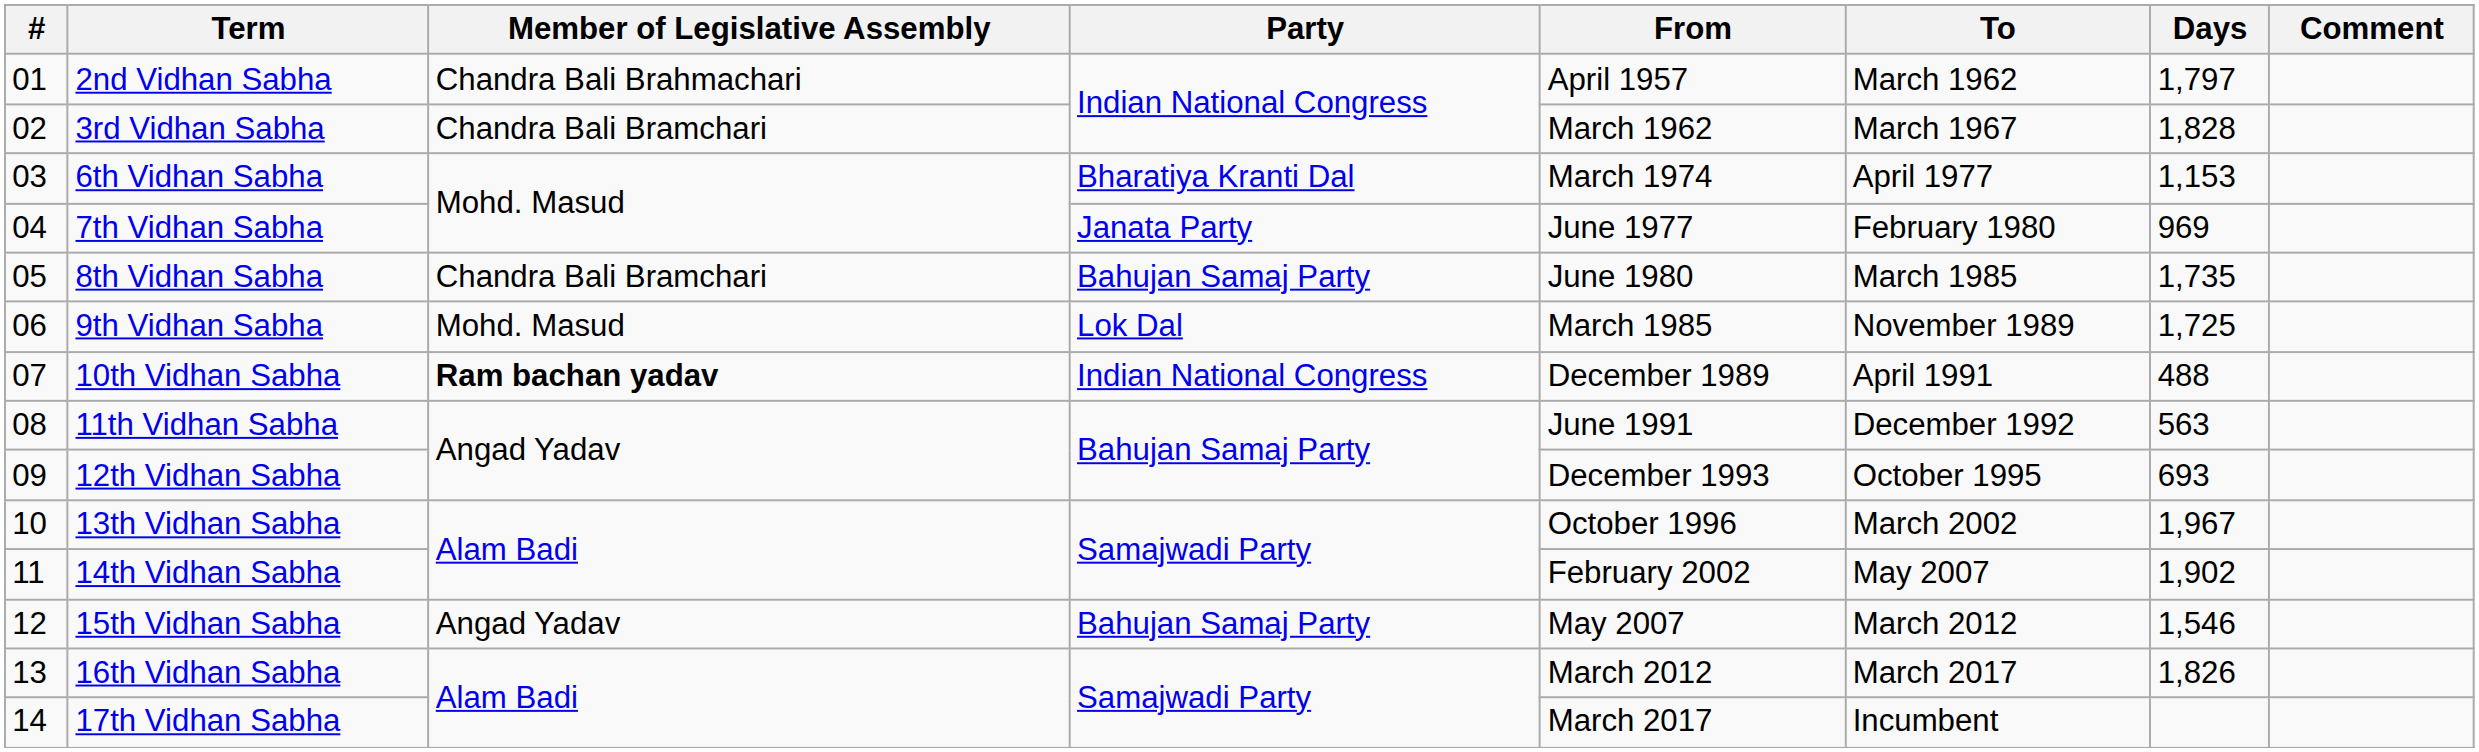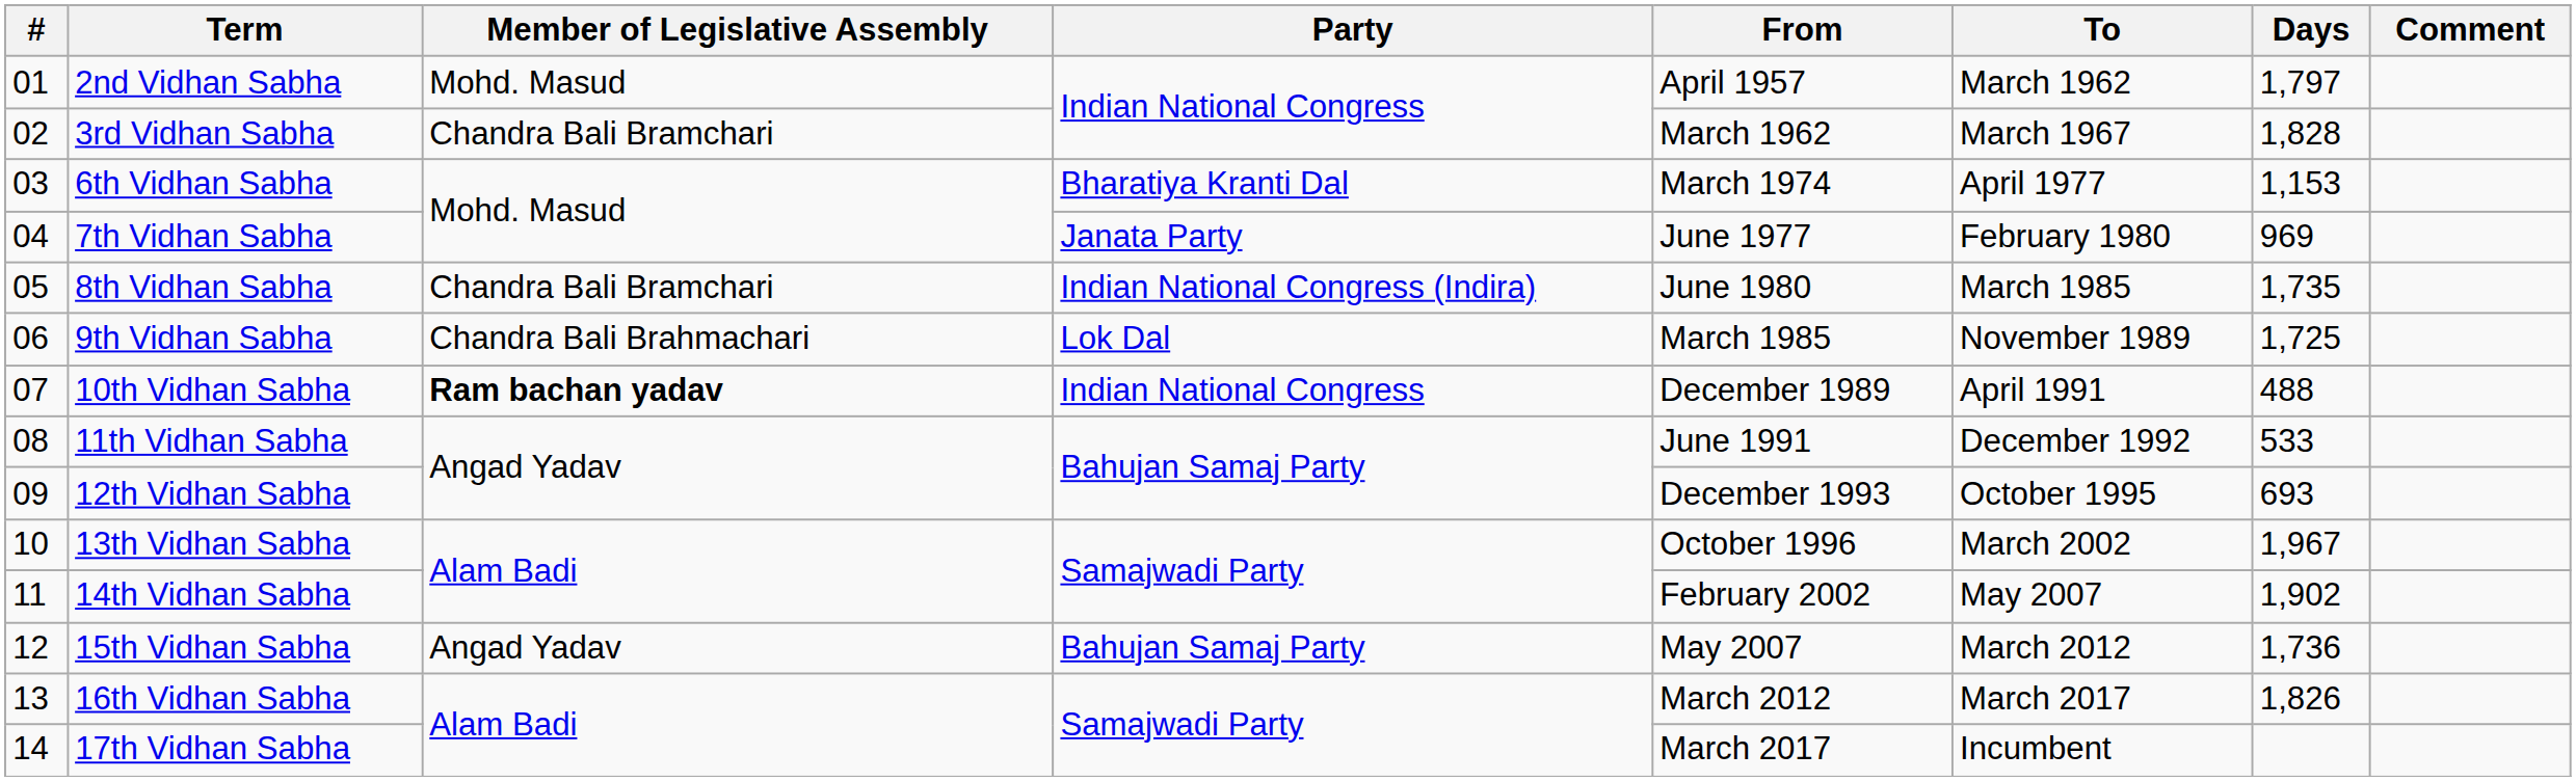 <table class="wikitable plainrowheaders sortable" width="80%" style="font-size: x-big;">
 <tr>
 <th Scope=col>#</th>
 <th scope=col>Term</th>
 <th scope=col>Member of Legislative Assembly</th>
 <th scope=col>Party</th>
 <th scope=col>From</th>
 <th scope=col>To</th>
 <th scope=col>Days</th>
 <th scope=col>Comment</th>
 </tr>
 <tr>
 <td>01</td>
 <td><a href='#'>2nd Vidhan Sabha</a></td>
-<td>Chandra Bali Brahmachari</td>
+<td>Mohd. Masud</td>
 <td rowspan="2"><a href='#'>Indian National Congress</a></td>
 <td>April 1957</td>
 <td>March 1962</td>
 <td>1,797</td>
 <td></td>
 </tr>
 <tr>
 <td>02</td>
 <td><a href='#'>3rd Vidhan Sabha</a></td>
 <td>Chandra Bali Bramchari</td>
 <td>March 1962</td>
 <td>March 1967</td>
 <td>1,828</td>
 <td></td>
 </tr>
 <tr>
 <td>03</td>
 <td><a href='#'>6th Vidhan Sabha</a></td>
 <td rowspan="2">Mohd. Masud</td>
 <td><a href='#'>Bharatiya Kranti Dal</a></td>
 <td>March 1974</td>
 <td>April 1977</td>
 <td>1,153</td>
 <td></td>
 </tr>
 <tr>
 <td>04</td>
 <td><a href='#'>7th Vidhan Sabha</a></td>
 <td><a href='#'>Janata Party</a></td>
 <td>June 1977</td>
 <td>February 1980</td>
 <td>969</td>
 <td></td>
 </tr>
 <tr>
 <td>05</td>
 <td><a href='#'>8th Vidhan Sabha</a></td>
 <td>Chandra Bali Bramchari</td>
-<td><a href='#'>Bahujan Samaj Party</a></td>
+<td><a href='#'>Indian National Congress (Indira)</a></td>
 <td>June 1980</td>
 <td>March 1985</td>
 <td>1,735</td>
 <td></td>
 </tr>
 <tr>
 <td>06</td>
 <td><a href='#'>9th Vidhan Sabha</a></td>
-<td>Mohd. Masud</td>
+<td>Chandra Bali Brahmachari</td>
 <td><a href='#'>Lok Dal</a></td>
 <td>March 1985</td>
 <td>November 1989</td>
 <td>1,725</td>
 <td></td>
 </tr>
 <tr>
 <td>07</td>
 <td><a href='#'>10th Vidhan Sabha</a></td>
 <td><strong>Ram bachan yadav</strong></td>
 <td><a href='#'>Indian National Congress</a></td>
 <td>December 1989</td>
 <td>April 1991</td>
 <td>488</td>
 <td></td>
 </tr>
 <tr>
 <td>08</td>
 <td><a href='#'>11th Vidhan Sabha</a></td>
 <td rowspan="2">Angad Yadav</td>
 <td rowspan="2"><a href='#'>Bahujan Samaj Party</a></td>
 <td>June 1991</td>
 <td>December 1992</td>
-<td>563</td>
+<td>533</td>
 <td></td>
 </tr>
 <tr>
 <td>09</td>
 <td><a href='#'>12th Vidhan Sabha</a></td>
 <td>December 1993</td>
 <td>October 1995</td>
 <td>693</td>
 <td></td>
 </tr>
 <tr>
 <td>10</td>
 <td><a href='#'>13th Vidhan Sabha</a></td>
 <td rowspan="2"><a href='#'>Alam Badi</a></td>
 <td rowspan="2"><a href='#'>Samajwadi Party</a></td>
 <td>October 1996</td>
 <td>March 2002</td>
 <td>1,967</td>
 <td></td>
 </tr>
 <tr>
 <td>11</td>
 <td><a href='#'>14th Vidhan Sabha</a></td>
 <td>February 2002</td>
 <td>May 2007</td>
 <td>1,902</td>
 <td></td>
 </tr>
 <tr>
 <td>12</td>
 <td><a href='#'>15th Vidhan Sabha</a></td>
 <td>Angad Yadav</td>
 <td><a href='#'>Bahujan Samaj Party</a></td>
 <td>May 2007</td>
 <td>March 2012</td>
-<td>1,546</td>
+<td>1,736</td>
 <td></td>
 </tr>
 <tr>
 <td>13</td>
 <td><a href='#'>16th Vidhan Sabha</a></td>
 <td rowspan="2"><a href='#'>Alam Badi</a></td>
 <td rowspan="2"><a href='#'>Samajwadi Party</a></td>
 <td>March 2012</td>
 <td>March 2017</td>
 <td>1,826</td>
 <td></td>
 </tr>
 <tr>
 <td>14</td>
 <td><a href='#'>17th Vidhan Sabha</a></td>
 <td>March 2017</td>
 <td>Incumbent</td>
 <td></td>
 <td></td>
 </tr>
 <tr>
 </tr>
 </table>
